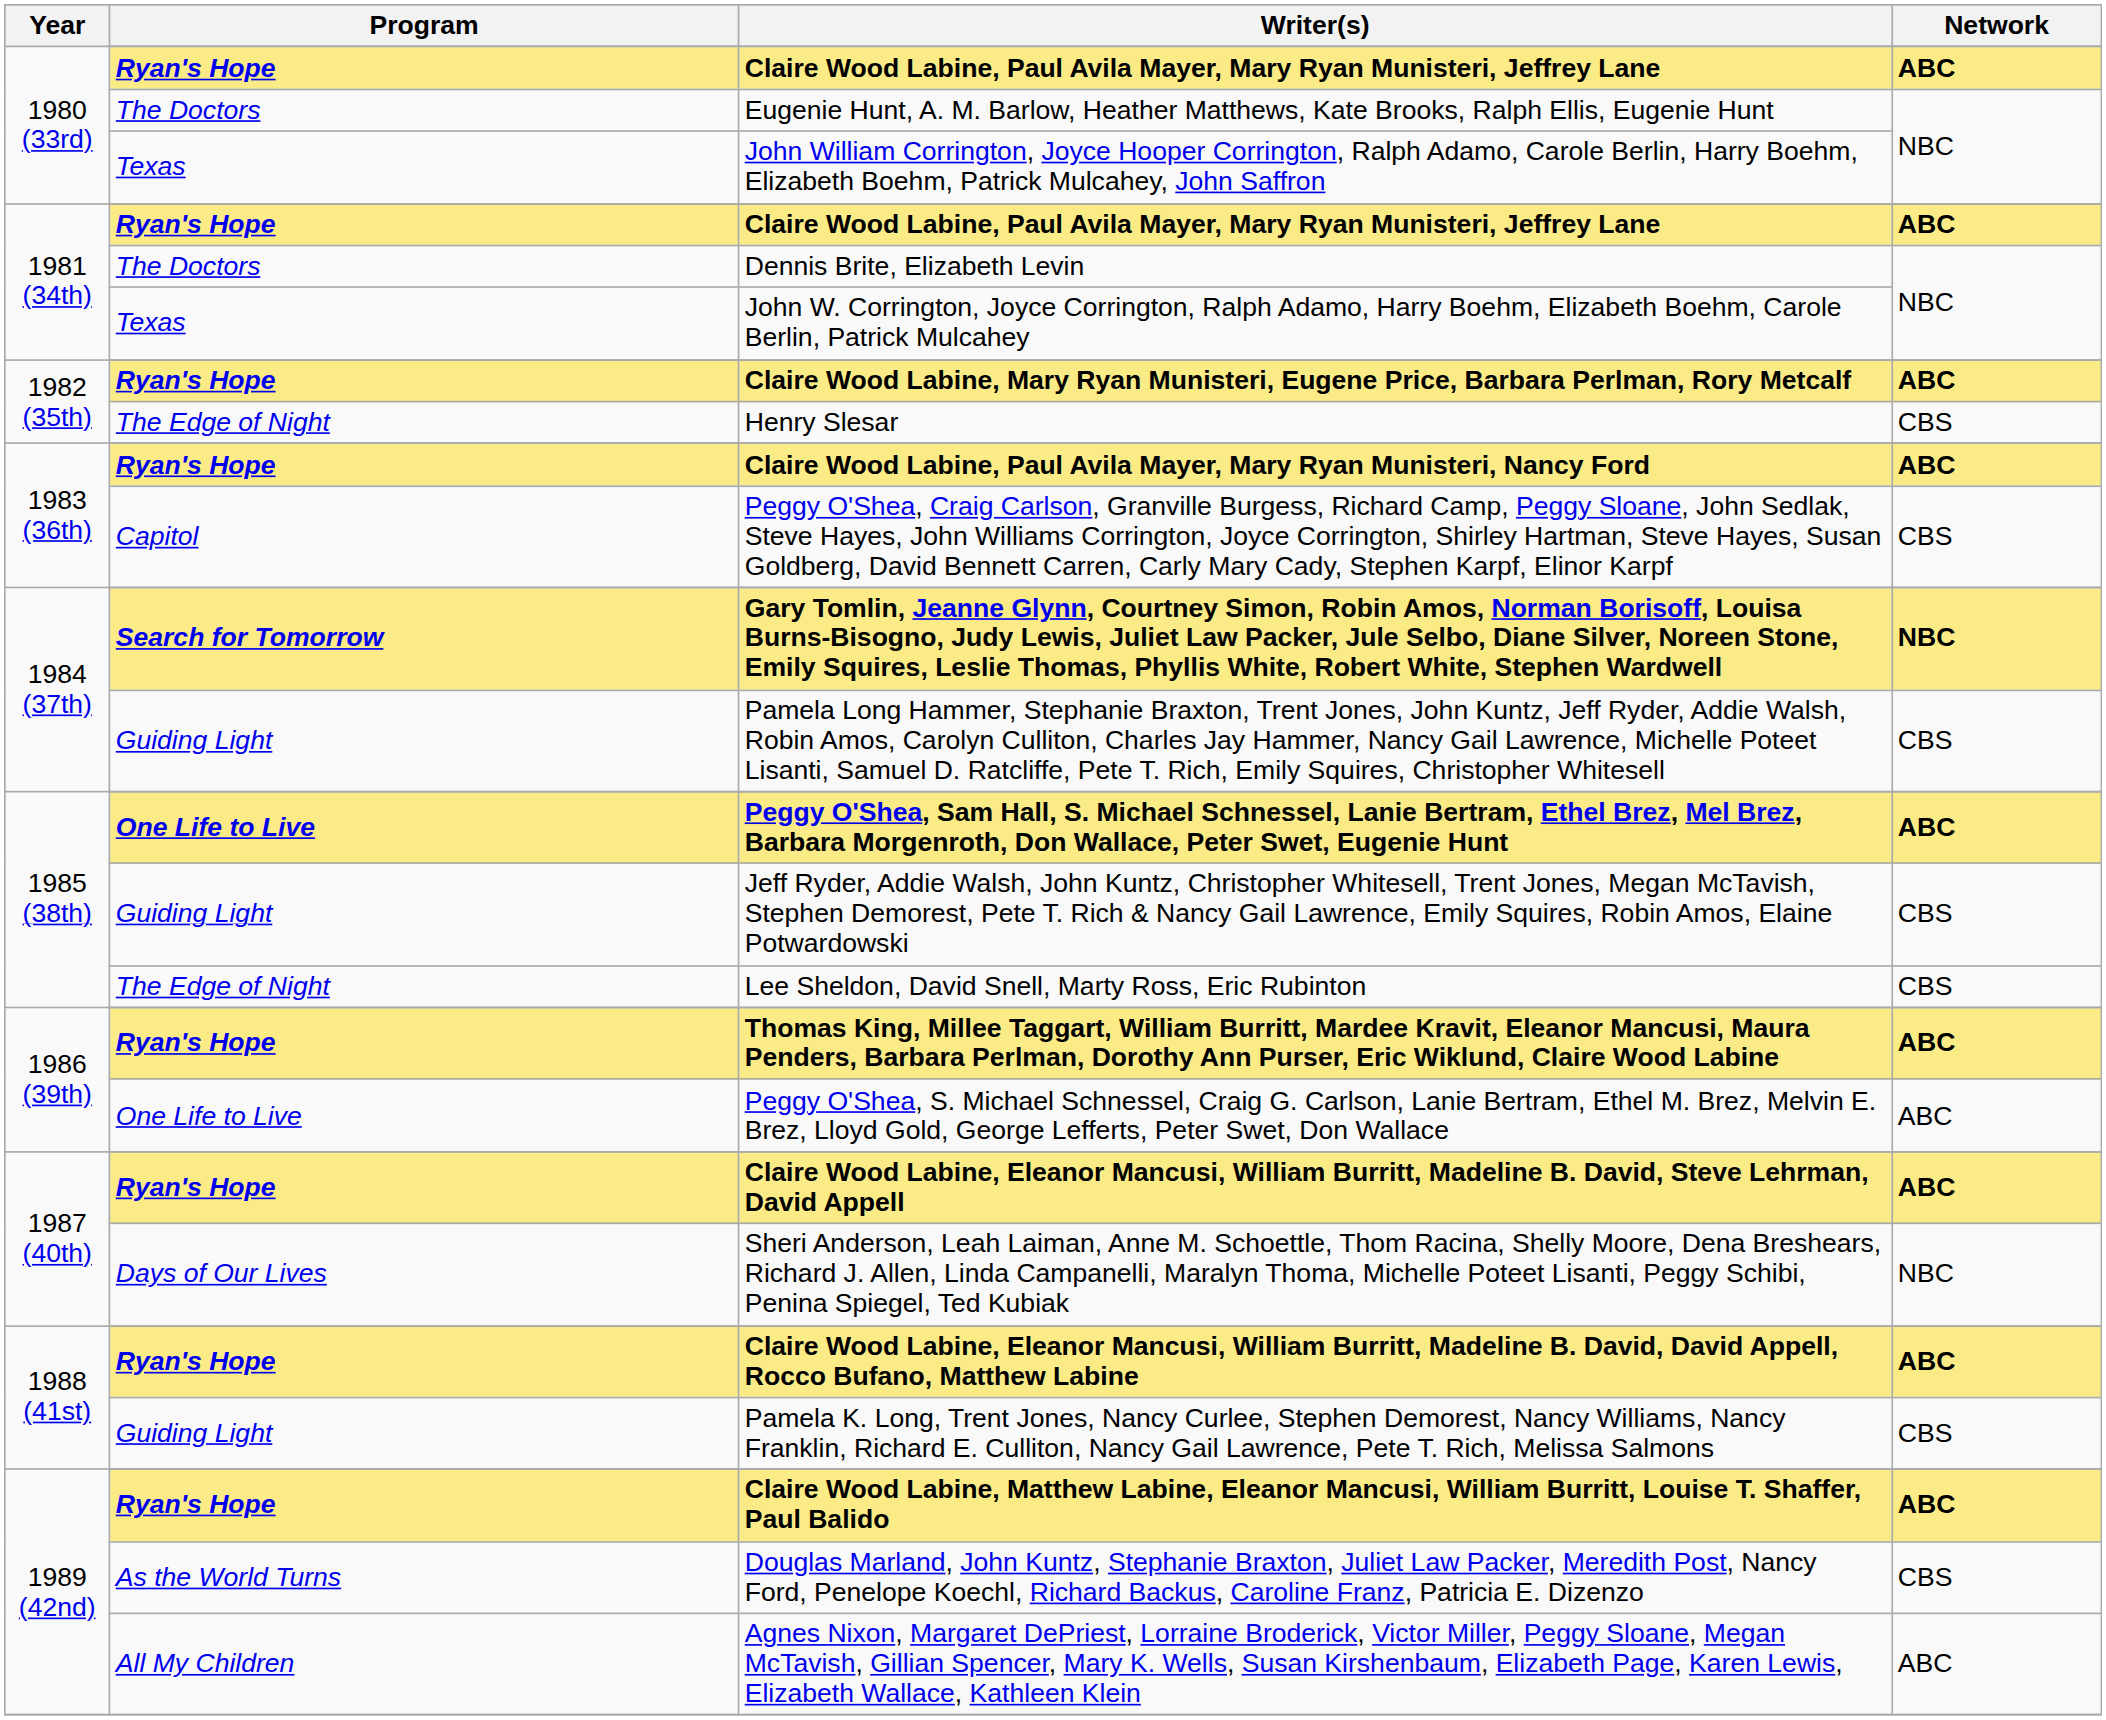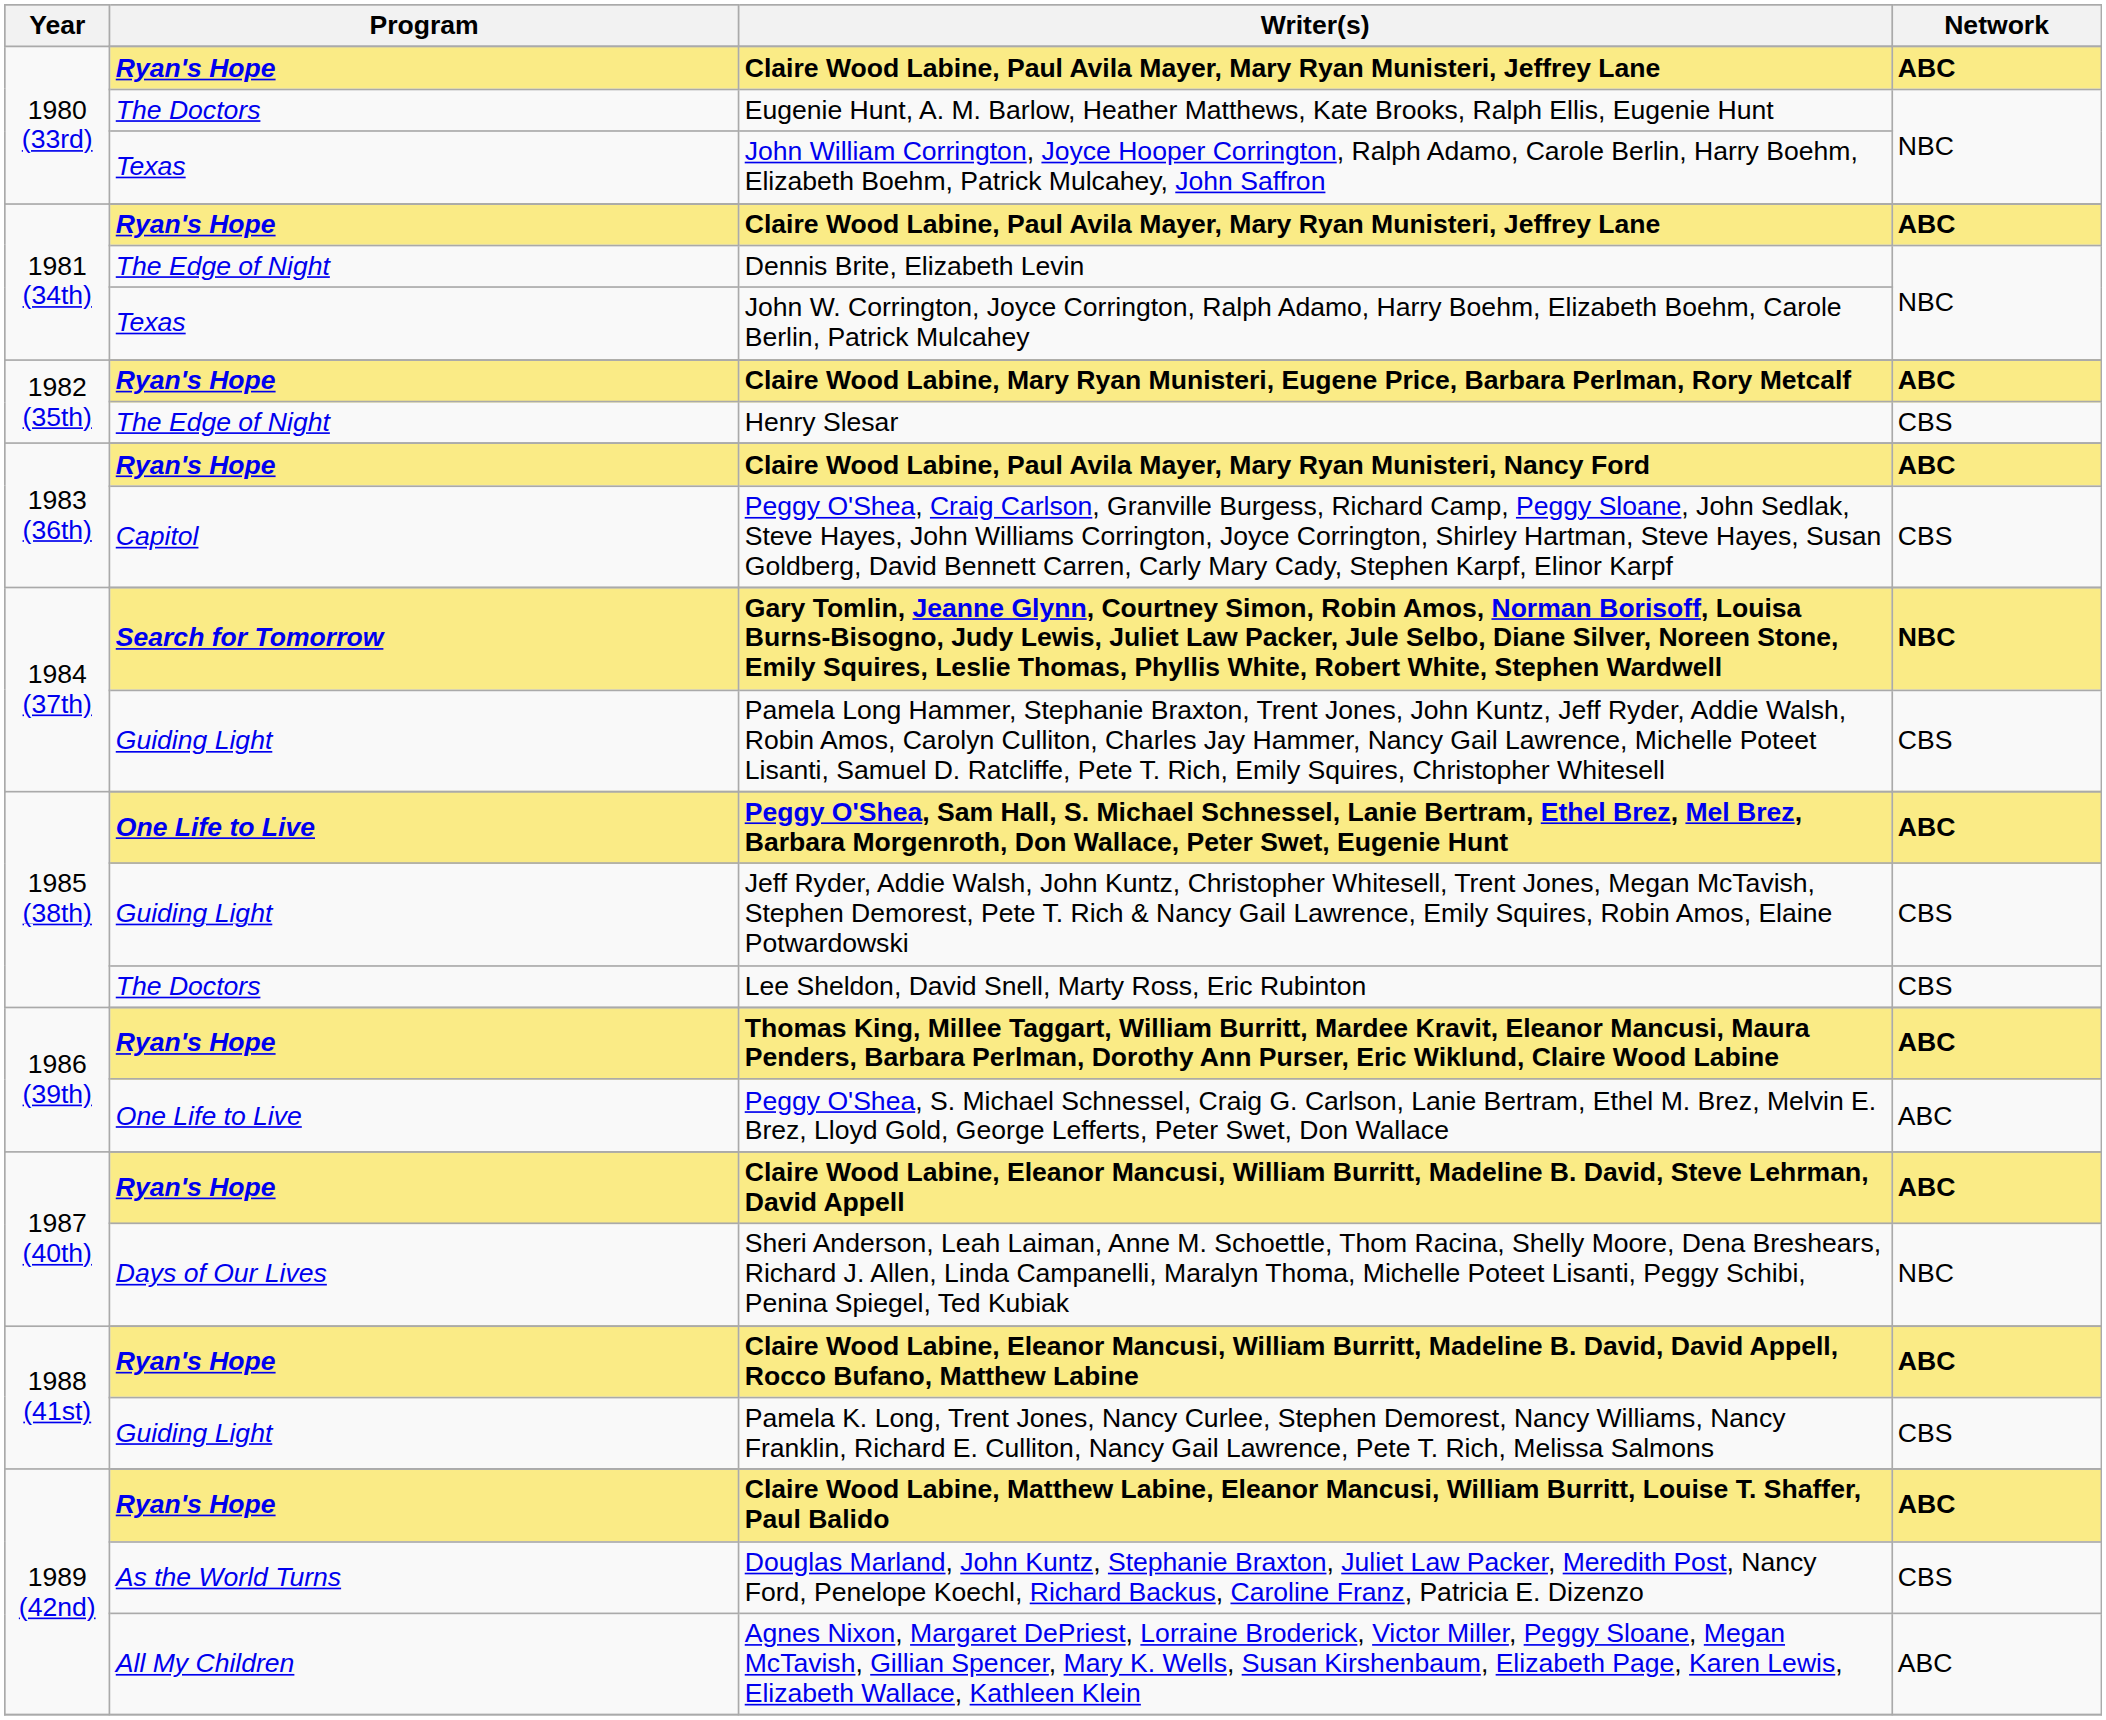 <table class="wikitable" style="width:100%">
 <tr bgcolor="#bebebe">
 <th width="5%">Year</th>
 <th width="30%">Program</th>
 <th width="55%">Writer(s)</th>
 <th width="10%">Network</th>
 </tr>
 <tr>
 <td rowspan=4 style="text-align:center">1980<br><a href='#'>(33rd)</a><br></td>
 </tr>
 <tr style="background:#FAEB86">
 <td><strong><em><a href='#'>Ryan's Hope</a></em></strong></td>
 <td><strong>Claire Wood Labine, Paul Avila Mayer, Mary Ryan Munisteri, Jeffrey Lane</strong></td>
 <td><strong>ABC</strong></td>
 </tr>
 <tr>
 <td><em><a href='#'>The Doctors</a></em></td>
 <td>Eugenie Hunt, A. M. Barlow, Heather Matthews, Kate Brooks, Ralph Ellis, Eugenie Hunt</td>
 <td rowspan="2">NBC</td>
 </tr>
 <tr>
 <td><em><a href='#'>Texas</a></em></td>
 <td><a href='#'>John William Corrington</a>, <a href='#'>Joyce Hooper Corrington</a>, Ralph Adamo, Carole Berlin, Harry Boehm, Elizabeth Boehm, Patrick Mulcahey, <a href='#'>John Saffron</a></td>
 </tr>
 <tr>
 <td rowspan=4 style="text-align:center">1981<br><a href='#'>(34th)</a><br></td>
 </tr>
 <tr style="background:#FAEB86">
 <td><strong><em><a href='#'>Ryan's Hope</a></em></strong></td>
 <td><strong>Claire Wood Labine, Paul Avila Mayer, Mary Ryan Munisteri, Jeffrey Lane</strong></td>
 <td><strong>ABC</strong></td>
 </tr>
 <tr>
-<td><em><a href='#'>The Doctors</a></em></td>
+<td><em><a href='#'>The Edge of Night</a></em></td>
 <td>Dennis Brite, Elizabeth Levin</td>
 <td rowspan="2">NBC</td>
 </tr>
 <tr>
 <td><em><a href='#'>Texas</a></em></td>
 <td>John W. Corrington, Joyce Corrington, Ralph Adamo, Harry Boehm, Elizabeth Boehm, Carole Berlin, Patrick Mulcahey</td>
 </tr>
 <tr>
 <td rowspan=3 style="text-align:center">1982<br><a href='#'>(35th)</a><br></td>
 </tr>
 <tr style="background:#FAEB86">
 <td><strong><em><a href='#'>Ryan's Hope</a></em></strong></td>
 <td><strong>Claire Wood Labine, Mary Ryan Munisteri, Eugene Price, Barbara Perlman, Rory Metcalf</strong></td>
 <td><strong>ABC</strong></td>
 </tr>
 <tr>
 <td><em><a href='#'>The Edge of Night</a></em></td>
 <td>Henry Slesar</td>
 <td>CBS</td>
 </tr>
 <tr>
 <td rowspan=3 style="text-align:center">1983<br><a href='#'>(36th)</a><br></td>
 </tr>
 <tr style="background:#FAEB86">
 <td><strong><em><a href='#'>Ryan's Hope</a></em></strong></td>
 <td><strong>Claire Wood Labine, Paul Avila Mayer, Mary Ryan Munisteri, Nancy Ford</strong></td>
 <td><strong>ABC</strong></td>
 </tr>
 <tr>
 <td><em><a href='#'>Capitol</a></em></td>
 <td><a href='#'>Peggy O'Shea</a>, <a href='#'>Craig Carlson</a>, Granville Burgess, Richard Camp, <a href='#'>Peggy Sloane</a>, John Sedlak, Steve Hayes, John Williams Corrington, Joyce Corrington, Shirley Hartman, Steve Hayes, Susan Goldberg, David Bennett Carren, Carly Mary Cady, Stephen Karpf, Elinor Karpf</td>
 <td>CBS</td>
 </tr>
 <tr>
 <td rowspan=3 style="text-align:center">1984<br><a href='#'>(37th)</a><br></td>
 </tr>
 <tr style="background:#FAEB86">
 <td><strong><em><a href='#'>Search for Tomorrow</a></em></strong></td>
 <td><strong>Gary Tomlin, <a href='#'>Jeanne Glynn</a>, Courtney Simon, Robin Amos, <a href='#'>Norman Borisoff</a>, Louisa Burns-Bisogno, Judy Lewis, Juliet Law Packer, Jule Selbo, Diane Silver, Noreen Stone, Emily Squires, Leslie Thomas, Phyllis White, Robert White, Stephen Wardwell</strong></td>
 <td><strong>NBC</strong></td>
 </tr>
 <tr>
 <td><em><a href='#'>Guiding Light</a></em></td>
 <td>Pamela Long Hammer, Stephanie Braxton, Trent Jones, John Kuntz, Jeff Ryder, Addie Walsh, Robin Amos, Carolyn Culliton, Charles Jay Hammer, Nancy Gail Lawrence, Michelle Poteet Lisanti, Samuel D. Ratcliffe, Pete T. Rich, Emily Squires, Christopher Whitesell</td>
 <td>CBS</td>
 </tr>
 <tr>
 <td rowspan=4 style="text-align:center">1985<br><a href='#'>(38th)</a><br></td>
 </tr>
 <tr style="background:#FAEB86">
 <td><strong><em><a href='#'>One Life to Live</a></em></strong></td>
 <td><strong><a href='#'>Peggy O'Shea</a>, Sam Hall, S. Michael Schnessel, Lanie Bertram, <a href='#'>Ethel Brez</a>, <a href='#'>Mel Brez</a>, Barbara Morgenroth, Don Wallace, Peter Swet, Eugenie Hunt</strong></td>
 <td><strong>ABC</strong></td>
 </tr>
 <tr>
 <td><em><a href='#'>Guiding Light</a></em></td>
 <td>Jeff Ryder, Addie Walsh, John Kuntz, Christopher Whitesell, Trent Jones, Megan McTavish, Stephen Demorest, Pete T. Rich & Nancy Gail Lawrence, Emily Squires, Robin Amos, Elaine Potwardowski</td>
 <td>CBS</td>
 </tr>
 <tr>
-<td><em><a href='#'>The Edge of Night</a></em></td>
+<td><em><a href='#'>The Doctors</a></em></td>
 <td>Lee Sheldon, David Snell, Marty Ross, Eric Rubinton</td>
 <td>CBS</td>
 </tr>
 <tr>
 <td rowspan=3 style="text-align:center">1986<br><a href='#'>(39th)</a><br></td>
 </tr>
 <tr style="background:#FAEB86">
 <td><strong><em><a href='#'>Ryan's Hope</a></em></strong></td>
 <td><strong>Thomas King, Millee Taggart, William Burritt, Mardee Kravit, Eleanor Mancusi, Maura Penders, Barbara Perlman, Dorothy Ann Purser, Eric Wiklund, Claire Wood Labine</strong></td>
 <td><strong>ABC</strong></td>
 </tr>
 <tr>
 <td><em><a href='#'>One Life to Live</a></em></td>
 <td><a href='#'>Peggy O'Shea</a>, S. Michael Schnessel, Craig G. Carlson, Lanie Bertram, Ethel M. Brez, Melvin E. Brez, Lloyd Gold, George Lefferts, Peter Swet, Don Wallace</td>
 <td>ABC</td>
 </tr>
 <tr>
 <td rowspan=3 style="text-align:center">1987<br><a href='#'>(40th)</a><br></td>
 </tr>
 <tr style="background:#FAEB86">
 <td><strong><em><a href='#'>Ryan's Hope</a></em></strong></td>
 <td><strong>Claire Wood Labine, Eleanor Mancusi, William Burritt, Madeline B. David, Steve Lehrman, David Appell</strong></td>
 <td><strong>ABC</strong></td>
 </tr>
 <tr>
 <td><em><a href='#'>Days of Our Lives</a></em></td>
 <td>Sheri Anderson, Leah Laiman, Anne M. Schoettle, Thom Racina, Shelly Moore, Dena Breshears, Richard J. Allen, Linda Campanelli, Maralyn Thoma, Michelle Poteet Lisanti, Peggy Schibi, Penina Spiegel, Ted Kubiak</td>
 <td>NBC</td>
 </tr>
 <tr>
 <td rowspan=3 style="text-align:center">1988<br><a href='#'>(41st)</a><br></td>
 </tr>
 <tr style="background:#FAEB86">
 <td><strong><em><a href='#'>Ryan's Hope</a></em></strong></td>
 <td><strong>Claire Wood Labine, Eleanor Mancusi, William Burritt, Madeline B. David, David Appell, Rocco Bufano, Matthew Labine</strong></td>
 <td><strong>ABC</strong></td>
 </tr>
 <tr>
 <td><em><a href='#'>Guiding Light</a></em></td>
 <td>Pamela K. Long, Trent Jones, Nancy Curlee, Stephen Demorest, Nancy Williams, Nancy Franklin, Richard E. Culliton, Nancy Gail Lawrence, Pete T. Rich, Melissa Salmons</td>
 <td>CBS</td>
 </tr>
 <tr>
 <td rowspan=4 style="text-align:center">1989<br><a href='#'>(42nd)</a><br></td>
 </tr>
 <tr style="background:#FAEB86">
 <td><strong><em><a href='#'>Ryan's Hope</a></em></strong></td>
 <td><strong>Claire Wood Labine, Matthew Labine, Eleanor Mancusi, William Burritt, Louise T. Shaffer, Paul Balido</strong></td>
 <td><strong>ABC</strong></td>
 </tr>
 <tr>
 <td><em><a href='#'>As the World Turns</a></em></td>
 <td><a href='#'>Douglas Marland</a>, <a href='#'>John Kuntz</a>, <a href='#'>Stephanie Braxton</a>, <a href='#'>Juliet Law Packer</a>, <a href='#'>Meredith Post</a>, Nancy Ford, Penelope Koechl, <a href='#'>Richard Backus</a>, <a href='#'>Caroline Franz</a>, Patricia E. Dizenzo</td>
 <td>CBS</td>
 </tr>
 <tr>
 <td><em><a href='#'>All My Children</a></em></td>
 <td><a href='#'>Agnes Nixon</a>, <a href='#'>Margaret DePriest</a>, <a href='#'>Lorraine Broderick</a>, <a href='#'>Victor Miller</a>, <a href='#'>Peggy Sloane</a>, <a href='#'>Megan McTavish</a>, <a href='#'>Gillian Spencer</a>, <a href='#'>Mary K. Wells</a>, <a href='#'>Susan Kirshenbaum</a>, <a href='#'>Elizabeth Page</a>, <a href='#'>Karen Lewis</a>, <a href='#'>Elizabeth Wallace</a>, <a href='#'>Kathleen Klein</a></td>
 <td>ABC</td>
 </tr>
 <tr>
 </tr>
 </table>
